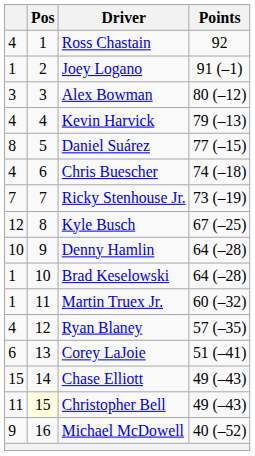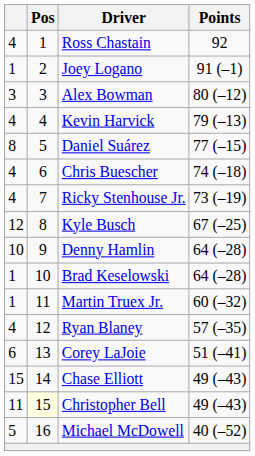 <table class="wikitable" style="font-size: 95%;">
 <tr>
 <th></th>
 <th>Pos</th>
 <th>Driver</th>
 <th>Points</th>
 </tr>
 <tr>
 <td align="left"> 4</td>
 <td style="text-align:center;">1</td>
 <td><a href='#'>Ross Chastain</a></td>
 <td style="text-align:center;">92</td>
 </tr>
 <tr>
 <td align="left"> 1</td>
 <td style="text-align:center;">2</td>
 <td><a href='#'>Joey Logano</a></td>
 <td style="text-align:center;">91 (–1)</td>
 </tr>
 <tr>
 <td align="left"> 3</td>
 <td style="text-align:center;">3</td>
 <td><a href='#'>Alex Bowman</a></td>
 <td style="text-align:center;">80 (–12)</td>
 </tr>
 <tr>
 <td align="left"> 4</td>
 <td style="text-align:center;">4</td>
 <td><a href='#'>Kevin Harvick</a></td>
 <td style="text-align:center;">79 (–13)</td>
 </tr>
 <tr>
 <td align="left"> 8</td>
 <td style="text-align:center;">5</td>
 <td><a href='#'>Daniel Suárez</a></td>
 <td style="text-align:center;">77 (–15)</td>
 </tr>
 <tr>
 <td align="left"> 4</td>
 <td style="text-align:center;">6</td>
 <td><a href='#'>Chris Buescher</a></td>
 <td style="text-align:center;">74 (–18)</td>
 </tr>
 <tr>
-<td align="left"> 7</td>
+<td align="left"> 4</td>
 <td style="text-align:center;">7</td>
 <td><a href='#'>Ricky Stenhouse Jr.</a></td>
 <td style="text-align:center;">73 (–19)</td>
 </tr>
 <tr>
 <td align="left"> 12</td>
 <td style="text-align:center;">8</td>
 <td><a href='#'>Kyle Busch</a></td>
 <td style="text-align:center;">67 (–25)</td>
 </tr>
 <tr>
 <td align="left"> 10</td>
 <td style="text-align:center;">9</td>
 <td><a href='#'>Denny Hamlin</a></td>
 <td style="text-align:center;">64 (–28)</td>
 </tr>
 <tr>
 <td align="left"> 1</td>
 <td style="text-align:center;">10</td>
 <td><a href='#'>Brad Keselowski</a></td>
 <td style="text-align:center;">64 (–28)</td>
 </tr>
 <tr>
 <td align="left"> 1</td>
 <td style="text-align:center;">11</td>
 <td><a href='#'>Martin Truex Jr.</a></td>
 <td style="text-align:center;">60 (–32)</td>
 </tr>
 <tr>
 <td align="left"> 4</td>
 <td style="text-align:center;">12</td>
 <td><a href='#'>Ryan Blaney</a></td>
 <td style="text-align:center;">57 (–35)</td>
 </tr>
 <tr>
 <td align="left"> 6</td>
 <td style="text-align:center;">13</td>
 <td><a href='#'>Corey LaJoie</a></td>
 <td style="text-align:center;">51 (–41)</td>
 </tr>
 <tr>
 <td align="left"> 15</td>
 <td style="text-align:center;">14</td>
 <td><a href='#'>Chase Elliott</a></td>
 <td style="text-align:center;">49 (–43)</td>
 </tr>
 <tr>
 <td align="left"> 11</td>
 <td style="background: lightyellow; text-align:center;">15</td>
 <td><a href='#'>Christopher Bell</a></td>
 <td style="text-align:center;">49 (–43)</td>
 </tr>
 <tr>
-<td align="left"> 9</td>
+<td align="left"> 5</td>
 <td style="text-align:center;">16</td>
 <td><a href='#'>Michael McDowell</a></td>
 <td style="text-align:center;">40 (–52)</td>
 </tr>
 <tr class="sortbottom">
 <th colspan="9"></th>
 </tr>
 </table>
